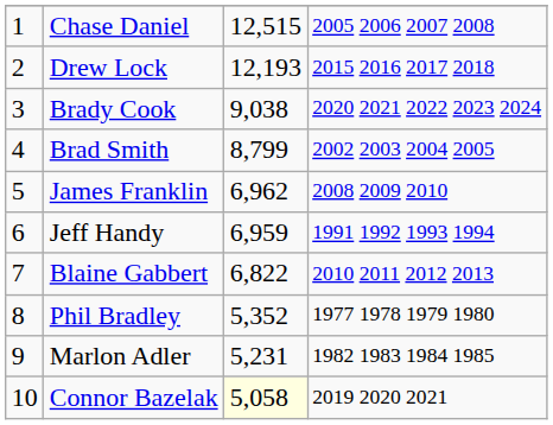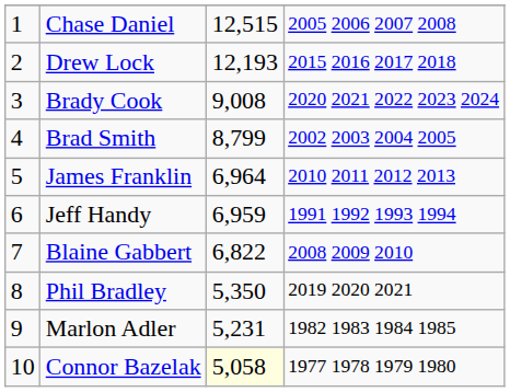 <table class="wikitable">
 <tr>
 </tr>
 <tr>
 <td>1</td>
 <td><a href='#'>Chase Daniel</a></td>
 <td>12,515</td>
 <td style="font-size:80%;"><a href='#'>2005</a> <a href='#'>2006</a> <a href='#'>2007</a> <a href='#'>2008</a></td>
 </tr>
 <tr>
 <td>2</td>
 <td><a href='#'>Drew Lock</a></td>
 <td>12,193</td>
 <td style="font-size:80%;"><a href='#'>2015</a> <a href='#'>2016</a> <a href='#'>2017</a> <a href='#'>2018</a></td>
 </tr>
 <tr>
 <td>3</td>
 <td><a href='#'>Brady Cook</a></td>
-<td>9,038</td>
+<td>9,008</td>
 <td style="font-size:80%;"><a href='#'>2020</a> <a href='#'>2021</a> <a href='#'>2022</a> <a href='#'>2023</a> <a href='#'>2024</a></td>
 </tr>
 <tr>
 <td>4</td>
 <td><a href='#'>Brad Smith</a></td>
 <td>8,799</td>
 <td style="font-size:80%;"><a href='#'>2002</a> <a href='#'>2003</a> <a href='#'>2004</a> <a href='#'>2005</a></td>
 </tr>
 <tr>
 <td>5</td>
 <td><a href='#'>James Franklin</a></td>
-<td>6,962</td>
-<td style="font-size:80%;"><a href='#'>2008</a> <a href='#'>2009</a> <a href='#'>2010</a></td>
+<td>6,964</td>
+<td style="font-size:80%;"><a href='#'>2010</a> <a href='#'>2011</a> <a href='#'>2012</a> <a href='#'>2013</a></td>
 </tr>
 <tr>
 <td>6</td>
 <td>Jeff Handy</td>
 <td>6,959</td>
 <td style="font-size:80%;"><a href='#'>1991</a> <a href='#'>1992</a> <a href='#'>1993</a> <a href='#'>1994</a></td>
 </tr>
 <tr>
 <td>7</td>
 <td><a href='#'>Blaine Gabbert</a></td>
 <td>6,822</td>
-<td style="font-size:80%;"><a href='#'>2010</a> <a href='#'>2011</a> <a href='#'>2012</a> <a href='#'>2013</a></td>
+<td style="font-size:80%;"><a href='#'>2008</a> <a href='#'>2009</a> <a href='#'>2010</a></td>
 </tr>
 <tr>
 <td>8</td>
 <td><a href='#'>Phil Bradley</a></td>
-<td>5,352</td>
-<td style="font-size:80%;">1977 1978 1979 1980</td>
+<td>5,350</td>
+<td style="font-size:80%;">2019 2020 2021</td>
 </tr>
 <tr>
 <td>9</td>
 <td>Marlon Adler</td>
 <td>5,231</td>
 <td style="font-size:80%;">1982 1983 1984 1985</td>
 </tr>
 <tr>
 <td>10</td>
 <td><a href='#'>Connor Bazelak</a></td>
 <td style="background: lightyellow;">5,058</td>
-<td style="font-size:80%;">2019 2020 2021</td>
+<td style="font-size:80%;">1977 1978 1979 1980</td>
 </tr>
 </table>
